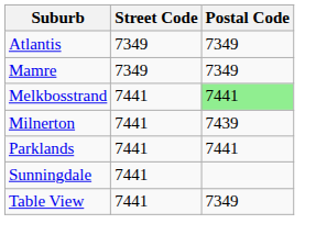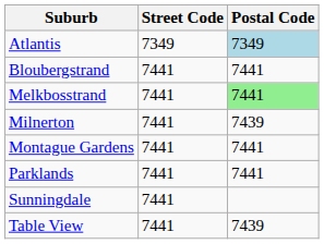 <table class="wikitable" style="border:1px solid">
 <tr>
 <th>Suburb</th>
 <th>Street Code</th>
 <th>Postal Code</th>
 </tr>
 <tr>
 <td><a href='#'>Atlantis</a></td>
 <td>7349</td>
-<td>7349</td>
+<td style="background: lightblue;">7349</td>
 </tr>
 <tr>
-<td><a href='#'>Mamre</a></td>
-<td>7349</td>
-<td>7349</td>
+<td><a href='#'>Bloubergstrand</a></td>
+<td>7441</td>
+<td>7441</td>
 </tr>
 <tr>
 <td><a href='#'>Melkbosstrand</a></td>
 <td>7441</td>
 <td style="background: lightgreen;">7441</td>
 </tr>
 <tr>
 <td><a href='#'>Milnerton</a></td>
 <td>7441</td>
 <td>7439</td>
+</tr>
+<tr>
+<td><a href='#'>Montague Gardens</a></td>
+<td>7441</td>
+<td>7441</td>
 </tr>
 <tr>
 <td><a href='#'>Parklands</a></td>
 <td>7441</td>
 <td>7441</td>
 </tr>
 <tr>
 <td><a href='#'>Sunningdale</a></td>
 <td>7441</td>
 <td></td>
 </tr>
 <tr>
 <td><a href='#'>Table View</a></td>
 <td>7441</td>
-<td>7349</td>
+<td>7439</td>
 </tr>
 </table>
